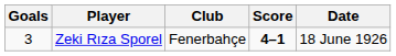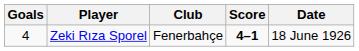 <table class="wikitable" border="1">
 <tr>
 <th>Goals</th>
 <th>Player</th>
 <th>Club</th>
 <th>Score</th>
 <th>Date</th>
 </tr>
 <tr>
-<td align="center">3</td>
+<td align="center">4</td>
 <td align="center"><a href='#'>Zeki Rıza Sporel</a></td>
 <td align="center">Fenerbahçe</td>
 <td align="center"><strong>4–1</strong></td>
 <td align="center">18 June 1926</td>
 </tr>
 </table>
